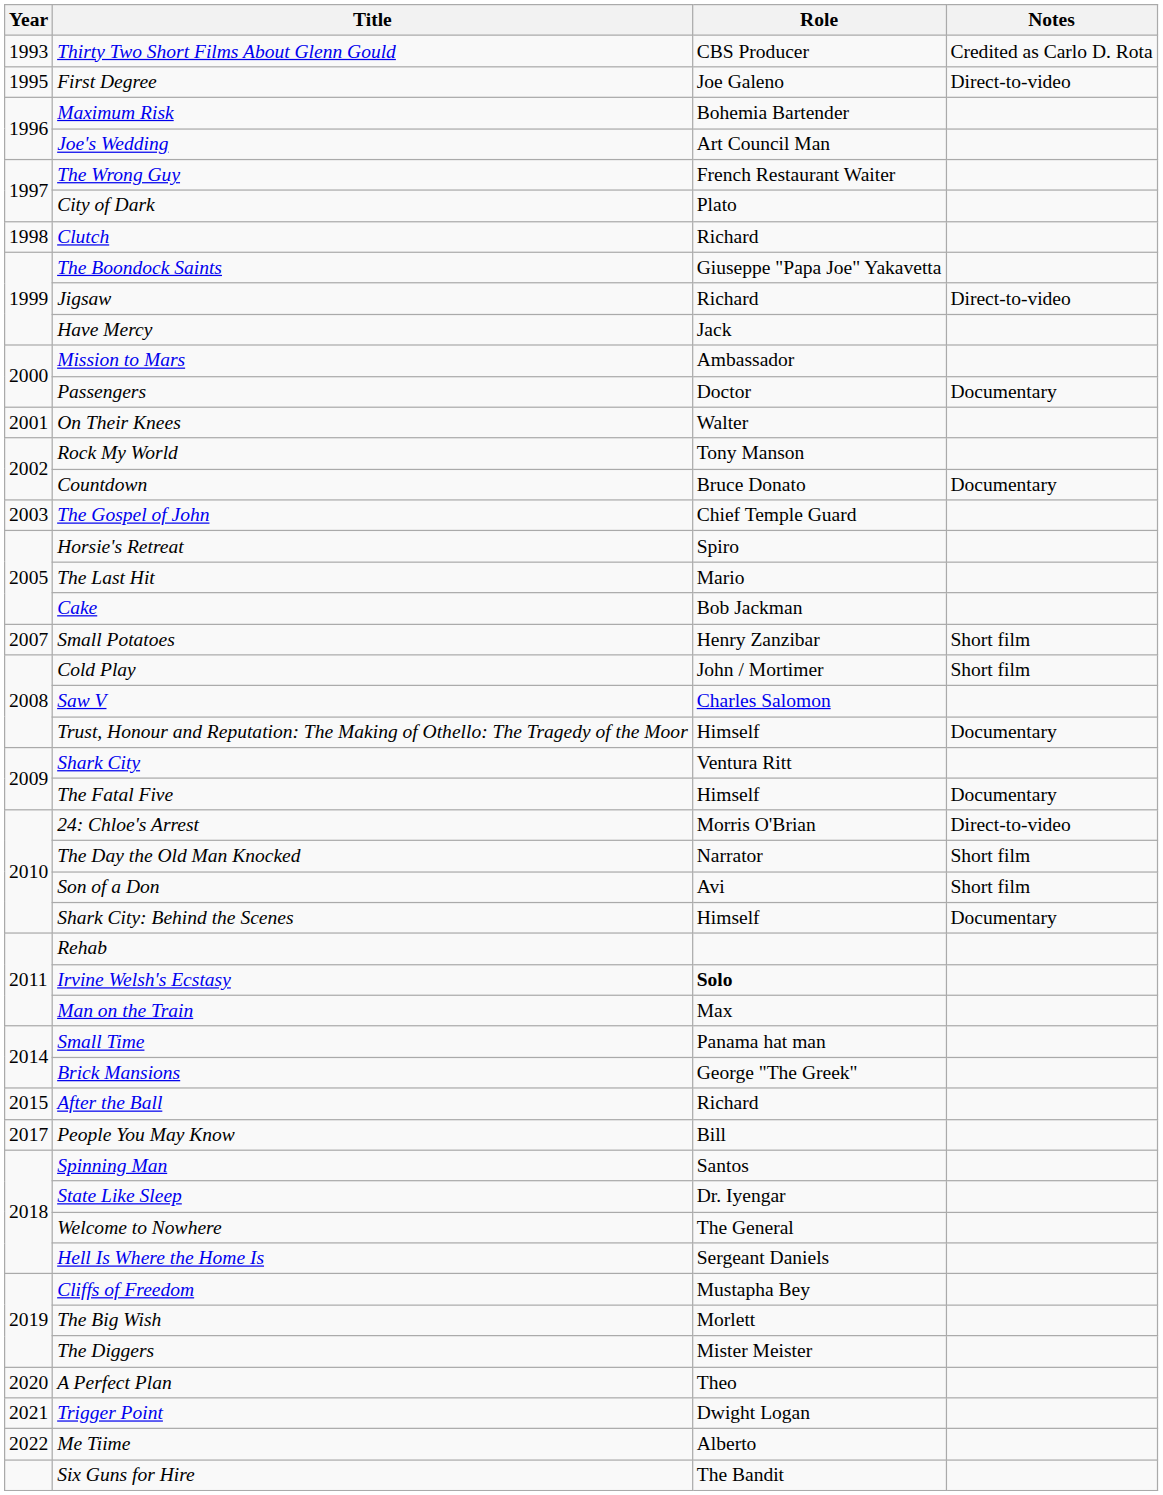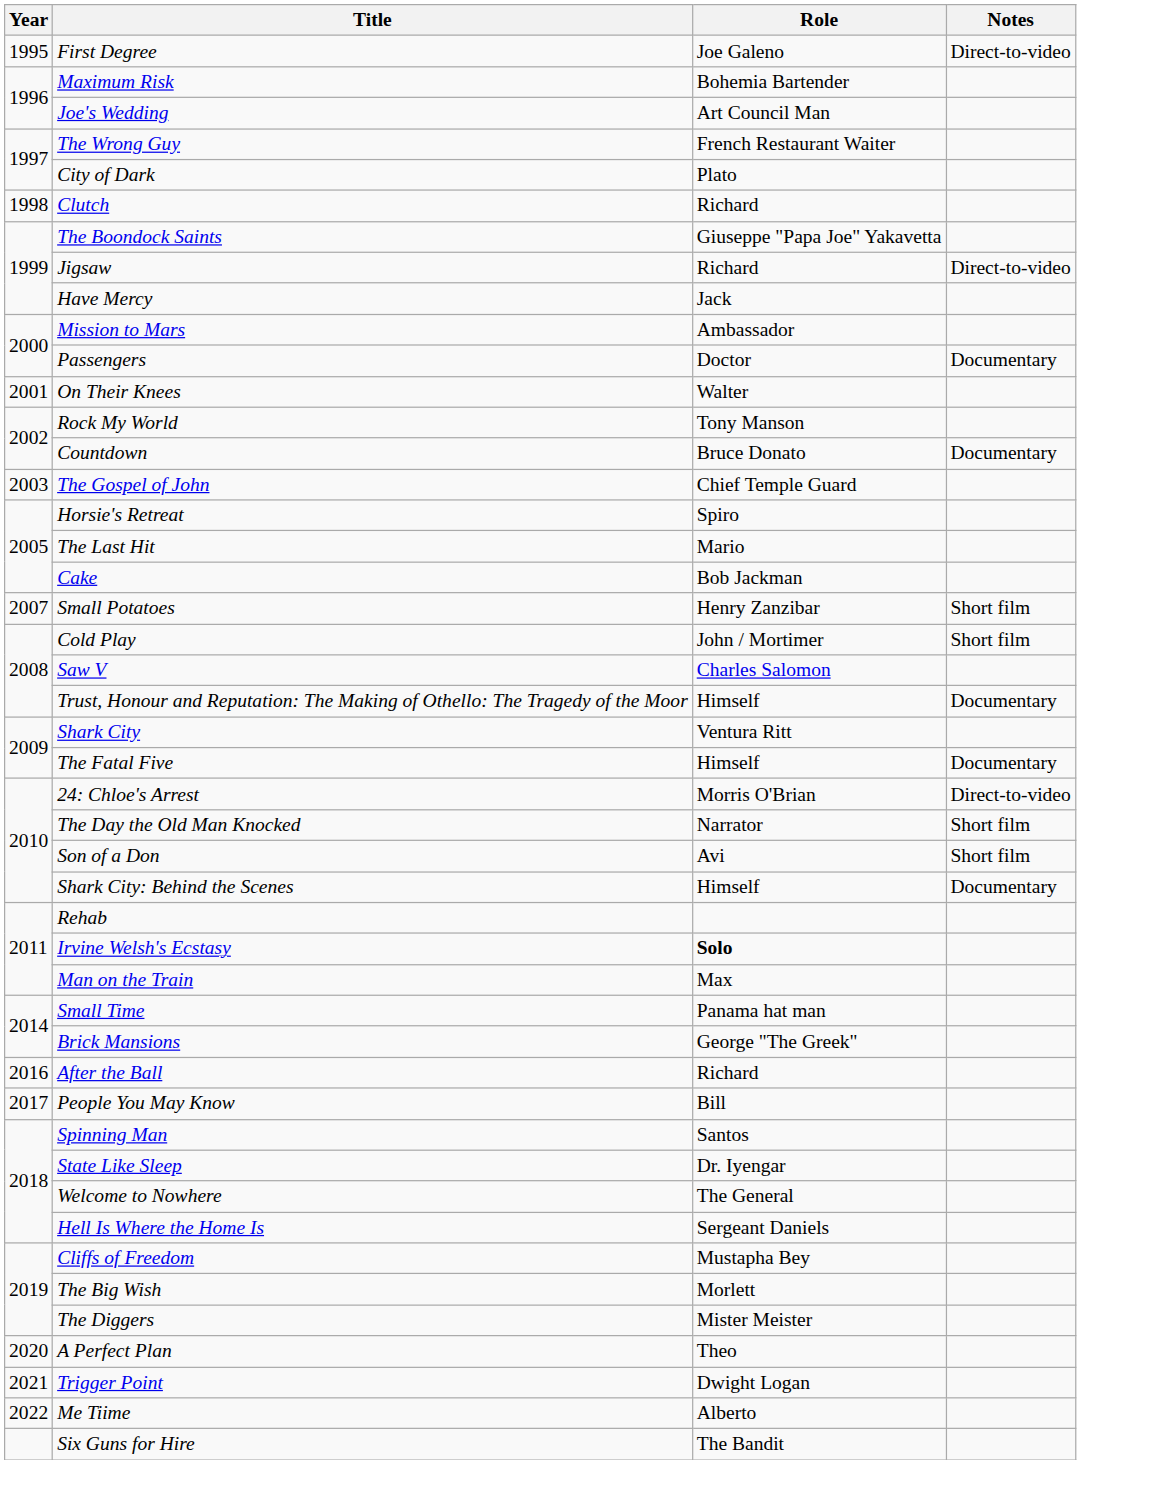 <table class="wikitable sortable">
 <tr>
 <th>Year</th>
 <th>Title</th>
 <th>Role</th>
 <th class="unsortable">Notes</th>
-</tr>
-<tr>
-<td>1993</td>
-<td><em><a href='#'>Thirty Two Short Films About Glenn Gould</a></em></td>
-<td>CBS Producer</td>
-<td>Credited as Carlo D. Rota</td>
 </tr>
 <tr>
 <td>1995</td>
 <td><em>First Degree</em></td>
 <td>Joe Galeno</td>
 <td>Direct-to-video</td>
 </tr>
 <tr>
 <td rowspan=2>1996</td>
 <td><em><a href='#'>Maximum Risk</a></em></td>
 <td>Bohemia Bartender</td>
 </tr>
 <tr>
 <td><em><a href='#'>Joe's Wedding</a></em></td>
 <td>Art Council Man</td>
 <td></td>
 </tr>
 <tr>
 <td rowspan=2>1997</td>
 <td data-sort-value="Wrong Guy, The"><em><a href='#'>The Wrong Guy</a></em></td>
 <td>French Restaurant Waiter</td>
 <td></td>
 </tr>
 <tr>
 <td><em>City of Dark</em></td>
 <td>Plato</td>
 <td></td>
 </tr>
 <tr>
 <td>1998</td>
 <td><em><a href='#'>Clutch</a></em></td>
 <td>Richard</td>
 <td></td>
 </tr>
 <tr>
 <td rowspan=3>1999</td>
 <td data-sort-value="Boondock Saints, The"><em><a href='#'>The Boondock Saints</a></em></td>
 <td>Giuseppe "Papa Joe" Yakavetta</td>
 <td></td>
 </tr>
 <tr>
 <td><em>Jigsaw</em></td>
 <td>Richard</td>
 <td>Direct-to-video</td>
 </tr>
 <tr>
 <td><em>Have Mercy</em></td>
 <td>Jack</td>
 <td></td>
 </tr>
 <tr>
 <td rowspan=2>2000</td>
 <td><em><a href='#'>Mission to Mars</a></em></td>
 <td>Ambassador</td>
 <td></td>
 </tr>
 <tr>
 <td><em>Passengers</em></td>
 <td>Doctor</td>
 <td>Documentary</td>
 </tr>
 <tr>
 <td>2001</td>
 <td><em>On Their Knees</em></td>
 <td>Walter</td>
 <td></td>
 </tr>
 <tr>
 <td rowspan=2>2002</td>
 <td><em>Rock My World</em></td>
 <td>Tony Manson</td>
 <td></td>
 </tr>
 <tr>
 <td><em>Countdown</em></td>
 <td>Bruce Donato</td>
 <td>Documentary</td>
 </tr>
 <tr>
 <td>2003</td>
 <td data-sort-value="Gospel of John, The"><em><a href='#'>The Gospel of John</a></em></td>
 <td>Chief Temple Guard</td>
 <td></td>
 </tr>
 <tr>
 <td rowspan=3>2005</td>
 <td><em>Horsie's Retreat</em></td>
 <td>Spiro</td>
 <td></td>
 </tr>
 <tr>
 <td data-sort-value="Last Hit, The"><em>The Last Hit</em></td>
 <td>Mario</td>
 <td></td>
 </tr>
 <tr>
 <td><em><a href='#'>Cake</a></em></td>
 <td>Bob Jackman</td>
 <td></td>
 </tr>
 <tr>
 <td>2007</td>
 <td><em>Small Potatoes</em></td>
 <td>Henry Zanzibar</td>
 <td>Short film</td>
 </tr>
 <tr>
 <td rowspan=3>2008</td>
 <td><em>Cold Play</em></td>
 <td>John / Mortimer</td>
 <td>Short film</td>
 </tr>
 <tr>
 <td><em><a href='#'>Saw V</a></em></td>
 <td><a href='#'>Charles Salomon</a></td>
 <td></td>
 </tr>
 <tr>
 <td><em>Trust, Honour and Reputation: The Making of Othello: The Tragedy of the Moor</em></td>
 <td>Himself</td>
 <td>Documentary</td>
 </tr>
 <tr>
 <td rowspan=2>2009</td>
 <td><em><a href='#'>Shark City</a></em></td>
 <td>Ventura Ritt</td>
 <td></td>
 </tr>
 <tr>
 <td data-sort-value="Fatal Five, The"><em>The Fatal Five</em></td>
 <td>Himself</td>
 <td>Documentary</td>
 </tr>
 <tr>
 <td rowspan=4>2010</td>
 <td><em>24: Chloe's Arrest</em></td>
 <td>Morris O'Brian</td>
 <td>Direct-to-video</td>
 </tr>
 <tr>
 <td data-sort-value="Day the Old Man Knocked, The"><em>The Day the Old Man Knocked</em></td>
 <td>Narrator</td>
 <td>Short film</td>
 </tr>
 <tr>
 <td><em>Son of a Don</em></td>
 <td>Avi</td>
 <td>Short film</td>
 </tr>
 <tr>
 <td><em>Shark City: Behind the Scenes</em></td>
 <td>Himself</td>
 <td>Documentary</td>
 </tr>
 <tr>
 <td rowspan=3>2011</td>
 <td><em>Rehab</em></td>
 <td></td>
 <td></td>
 </tr>
 <tr>
 <td><em><a href='#'>Irvine Welsh's Ecstasy</a></em></td>
 <td><strong>Solo</strong></td>
 <td></td>
 </tr>
 <tr>
 <td><em><a href='#'>Man on the Train</a></em></td>
 <td>Max</td>
 <td></td>
 </tr>
 <tr>
 <td rowspan="2">2014</td>
 <td><em><a href='#'>Small Time</a></em></td>
 <td>Panama hat man</td>
 <td></td>
 </tr>
 <tr>
 <td><em><a href='#'>Brick Mansions</a></em></td>
 <td>George "The Greek"</td>
 <td></td>
 </tr>
 <tr>
-<td>2015</td>
+<td>2016</td>
 <td><em><a href='#'>After the Ball</a></em></td>
 <td>Richard</td>
 <td></td>
 </tr>
 <tr>
 <td>2017</td>
 <td><em>People You May Know</em></td>
 <td>Bill</td>
 <td></td>
 </tr>
 <tr>
 <td rowspan=4>2018</td>
 <td><em><a href='#'>Spinning Man</a></em></td>
 <td>Santos</td>
 <td></td>
 </tr>
 <tr>
 <td><em><a href='#'>State Like Sleep</a></em></td>
 <td>Dr. Iyengar</td>
 <td></td>
 </tr>
 <tr>
 <td><em>Welcome to Nowhere</em></td>
 <td>The General</td>
 <td></td>
 </tr>
 <tr>
 <td><em><a href='#'>Hell Is Where the Home Is</a></em></td>
 <td>Sergeant Daniels</td>
 <td></td>
 </tr>
 <tr>
 <td rowspan=3>2019</td>
 <td><em><a href='#'>Cliffs of Freedom</a></em></td>
 <td>Mustapha Bey</td>
 <td></td>
 </tr>
 <tr>
 <td data-sort-value="Big Wish, The"><em>The Big Wish</em></td>
 <td>Morlett</td>
 <td></td>
 </tr>
 <tr>
 <td data-sort-value="Diggers, The"><em>The Diggers</em></td>
 <td>Mister Meister</td>
 <td></td>
 </tr>
 <tr>
 <td>2020</td>
 <td data-sort-value="Perfect Plan, A"><em>A Perfect Plan</em></td>
 <td>Theo</td>
 <td></td>
 </tr>
 <tr>
 <td>2021</td>
 <td><em><a href='#'>Trigger Point</a></em></td>
 <td>Dwight Logan</td>
 <td></td>
 </tr>
 <tr>
 <td>2022</td>
 <td><em>Me Tiime</em></td>
 <td>Alberto</td>
 <td></td>
 </tr>
 <tr>
 <td></td>
 <td><em>Six Guns for Hire</em></td>
 <td>The Bandit</td>
 <td></td>
 </tr>
 </table>
